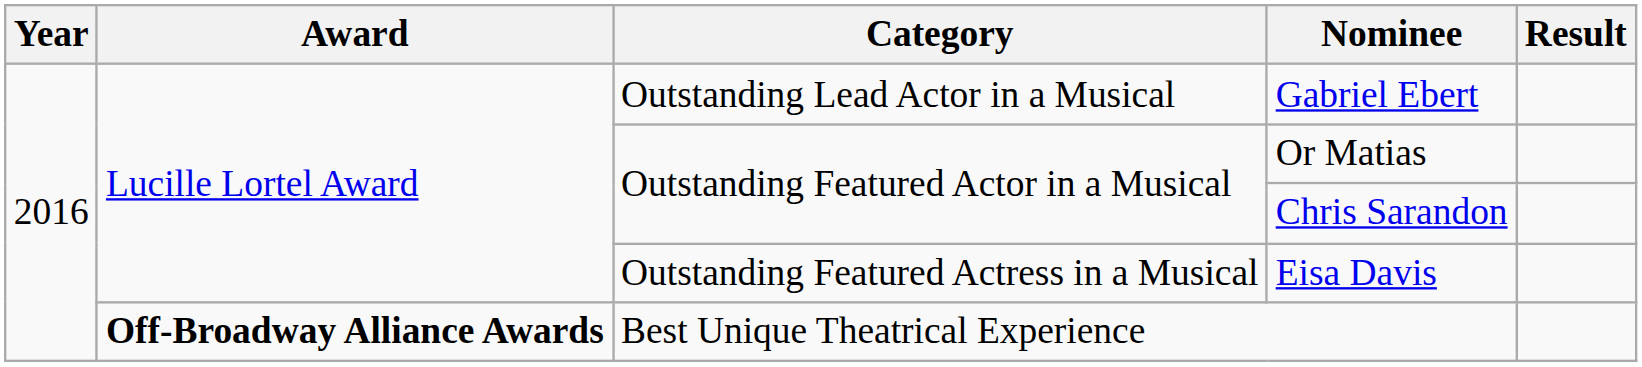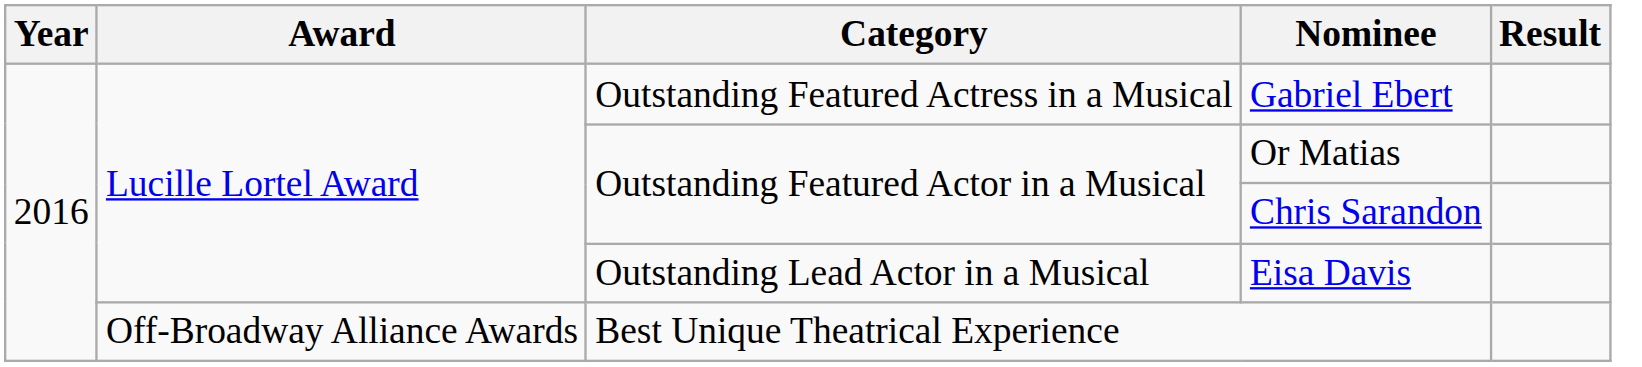 <table class="wikitable">
 <tr>
 <th>Year</th>
 <th><strong>Award</strong></th>
 <th><strong>Category</strong></th>
 <th><strong>Nominee</strong></th>
 <th><strong>Result</strong></th>
 </tr>
 <tr>
 <td rowspan="5">2016</td>
 <td rowspan="4"><a href='#'>Lucille Lortel Award</a></td>
-<td>Outstanding Lead Actor in a Musical</td>
+<td>Outstanding Featured Actress in a Musical</td>
 <td><a href='#'>Gabriel Ebert</a></td>
 <td></td>
 </tr>
 <tr>
 <td rowspan="2">Outstanding Featured Actor in a Musical</td>
 <td>Or Matias</td>
 <td></td>
 </tr>
 <tr>
 <td><a href='#'>Chris Sarandon</a></td>
 <td></td>
 </tr>
 <tr>
-<td>Outstanding Featured Actress in a Musical</td>
+<td>Outstanding Lead Actor in a Musical</td>
 <td><a href='#'>Eisa Davis</a></td>
 <td></td>
 </tr>
 <tr>
-<td><strong>Off-Broadway Alliance Awards</strong></td>
+<td>Off-Broadway Alliance Awards</td>
 <td colspan="2">Best Unique Theatrical Experience</td>
 <td></td>
 </tr>
 </table>
